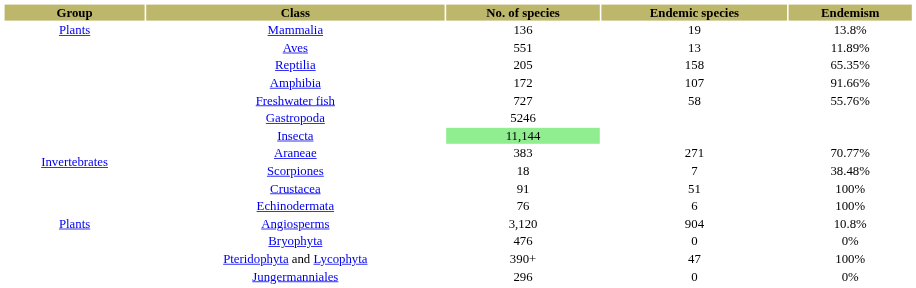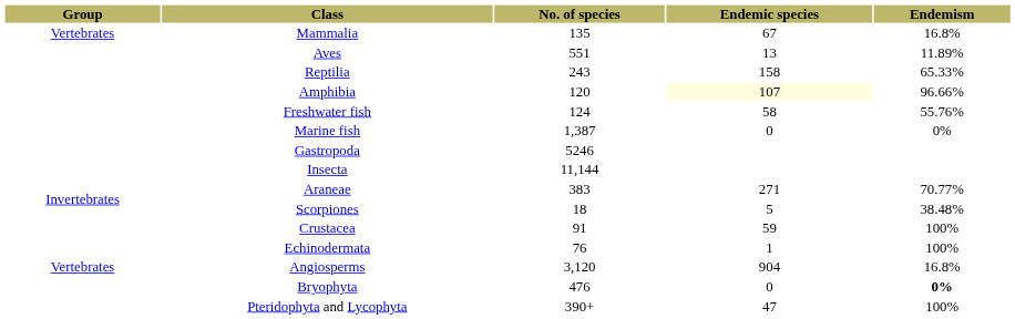 <table class="wiki-table" style="text-align:center;width:90%;">
 <tr style="background:#bdb76b;">
 <th>Group</th>
 <th>Class</th>
 <th>No. of species</th>
 <th>Endemic species</th>
 <th>Endemism</th>
 </tr>
 <tr>
-<td row-span=4><a href='#'>Plants</a></td>
+<td row-span=5><a href='#'>Vertebrates</a></td>
 <td style="text-align:center;"><a href='#'>Mammalia</a></td>
-<td>136</td>
-<td>19</td>
-<td>13.8%</td>
+<td>135</td>
+<td>67</td>
+<td>16.8%</td>
 </tr>
 <tr>
 <td></td>
 <td><a href='#'>Aves</a></td>
 <td>551</td>
 <td>13</td>
 <td>11.89%</td>
 </tr>
 <tr>
 <td></td>
 <td><a href='#'>Reptilia</a></td>
-<td>205</td>
+<td>243</td>
 <td>158</td>
-<td>65.35%</td>
+<td>65.33%</td>
 </tr>
 <tr>
 <td></td>
 <td><a href='#'>Amphibia</a></td>
-<td>172</td>
-<td>107</td>
-<td>91.66%</td>
+<td>120</td>
+<td style="background: lightyellow;">107</td>
+<td>96.66%</td>
 </tr>
 <tr>
 <td></td>
 <td><a href='#'>Freshwater fish</a></td>
-<td>727</td>
+<td>124</td>
 <td>58</td>
 <td>55.76%</td>
+</tr>
+<tr>
+<td></td>
+<td><a href='#'>Marine fish</a></td>
+<td>1,387</td>
+<td>0</td>
+<td>0%</td>
 </tr>
 <tr>
 <td rowspan=6><a href='#'>Invertebrates</a></td>
 <td style="text-align:center;"><a href='#'>Gastropoda</a></td>
 <td>5246</td>
 <td></td>
 <td></td>
 </tr>
 <tr>
 <td><a href='#'>Insecta</a></td>
-<td style="background: lightgreen;">11,144</td>
+<td>11,144</td>
 <td></td>
 <td></td>
 </tr>
 <tr>
 <td><a href='#'>Araneae</a></td>
 <td>383</td>
 <td>271</td>
 <td>70.77%</td>
 </tr>
 <tr>
 <td><a href='#'>Scorpiones</a></td>
 <td>18</td>
-<td>7</td>
+<td>5</td>
 <td>38.48%</td>
 </tr>
 <tr>
 <td><a href='#'>Crustacea</a></td>
 <td>91</td>
-<td>51</td>
+<td>59</td>
 <td>100%</td>
 </tr>
 <tr>
 <td><a href='#'>Echinodermata</a></td>
 <td>76</td>
-<td>6</td>
+<td>1</td>
 <td>100%</td>
 </tr>
 <tr>
-<td row-span=4><a href='#'>Plants</a></td>
+<td row-span=5><a href='#'>Vertebrates</a></td>
 <td style="text-align:center;"><a href='#'>Angiosperms</a></td>
 <td>3,120</td>
 <td>904</td>
-<td>10.8%</td>
+<td>16.8%</td>
 </tr>
 <tr>
 <td></td>
 <td><a href='#'>Bryophyta</a></td>
 <td>476</td>
 <td>0</td>
-<td>0%</td>
+<td><strong>0%</strong></td>
 </tr>
 <tr>
 <td></td>
 <td><a href='#'>Pteridophyta</a> and <a href='#'>Lycophyta</a></td>
 <td>390+</td>
 <td>47</td>
 <td>100%</td>
 </tr>
-<tr>
-<td></td>
-<td><a href='#'>Jungermanniales</a></td>
-<td>296</td>
-<td>0</td>
-<td>0%</td>
-</tr>
 </table>
